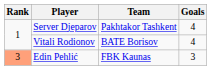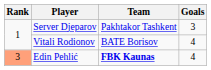 <table class="wikitable">
 <tr>
 <th>Rank</th>
 <th>Player</th>
 <th>Team</th>
 <th>Goals</th>
 </tr>
 <tr>
 <td align=center rowspan="2">1</td>
 <td> <a href='#'>Server Djeparov</a></td>
 <td> <a href='#'>Pakhtakor Tashkent</a></td>
-<td align=center>4</td>
+<td align=center>3</td>
 </tr>
 <tr>
 <td> <a href='#'>Vitali Rodionov</a></td>
 <td> <a href='#'>BATE Borisov</a></td>
 <td align=center>4</td>
 </tr>
 <tr>
 <td align=center style="background: lightsalmon;">3</td>
 <td> <a href='#'>Edin Pehlić</a></td>
-<td> <a href='#'>FBK Kaunas</a></td>
-<td align=center>3</td>
+<td><strong> <a href='#'>FBK Kaunas</a></strong></td>
+<td align=center>4</td>
 </tr>
 </table>
